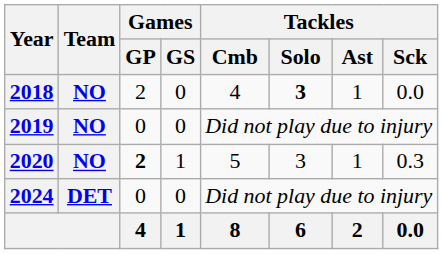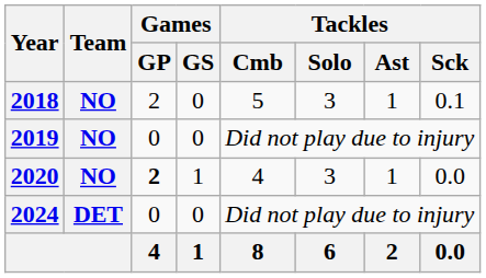 <table class="wikitable" style="text-align:center;">
 <tr>
 <th rowspan="2">Year</th>
 <th rowspan="2">Team</th>
 <th colspan="2">Games</th>
 <th colspan="4">Tackles</th>
 </tr>
 <tr>
 <th>GP</th>
 <th>GS</th>
 <th>Cmb</th>
 <th>Solo</th>
 <th>Ast</th>
 <th>Sck</th>
 </tr>
 <tr>
 <th><a href='#'>2018</a></th>
 <th><a href='#'>NO</a></th>
 <td>2</td>
 <td>0</td>
-<td>4</td>
-<td><strong>3</strong></td>
+<td>5</td>
+<td>3</td>
 <td>1</td>
-<td>0.0</td>
+<td>0.1</td>
 </tr>
 <tr>
 <th><a href='#'>2019</a></th>
 <th><a href='#'>NO</a></th>
 <td>0</td>
 <td>0</td>
 <td colspan="4"><em>Did not play due to injury</em></td>
 </tr>
 <tr>
 <th><a href='#'>2020</a></th>
 <th><a href='#'>NO</a></th>
 <td><strong>2</strong></td>
 <td>1</td>
-<td>5</td>
+<td>4</td>
 <td>3</td>
 <td>1</td>
-<td>0.3</td>
+<td>0.0</td>
 </tr>
 <tr>
 <th><a href='#'>2024</a></th>
 <th><a href='#'>DET</a></th>
 <td>0</td>
 <td>0</td>
 <td colspan="4"><em>Did not play due to injury</em></td>
 </tr>
 <tr>
 <th colspan="2"></th>
 <th>4</th>
 <th>1</th>
 <th>8</th>
 <th>6</th>
 <th>2</th>
 <th>0.0</th>
 </tr>
 </table>
